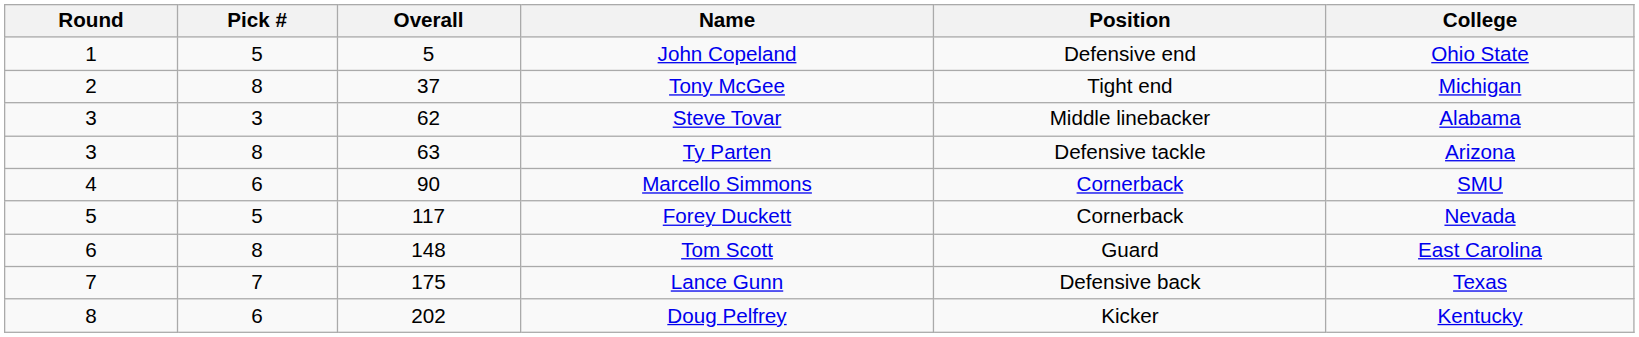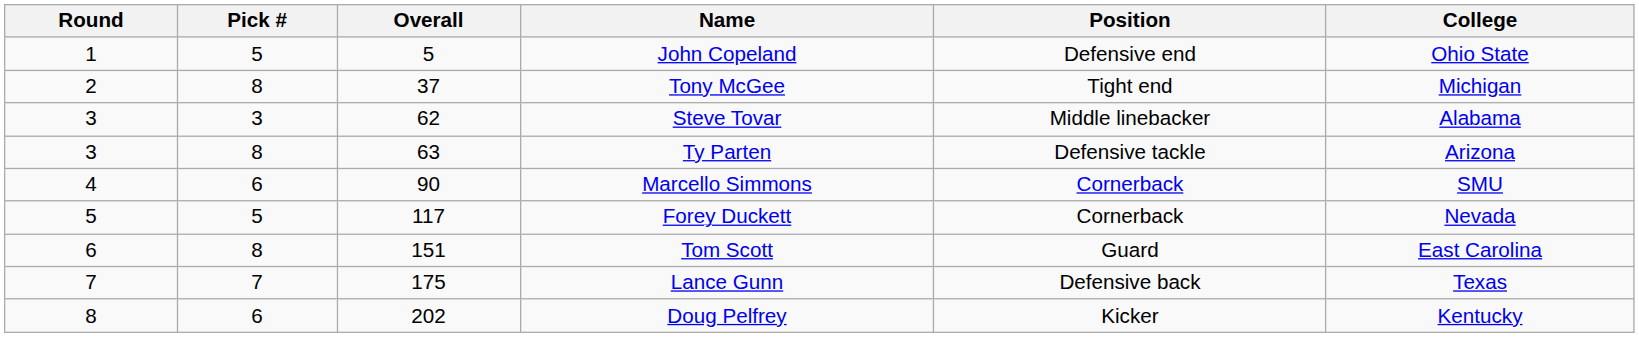 <table class="wikitable sortable sortable" style="width: 100%; text-align:center">
 <tr>
 <th>Round</th>
 <th>Pick #</th>
 <th>Overall</th>
 <th>Name</th>
 <th>Position</th>
 <th>College</th>
 </tr>
 <tr>
 <td>1</td>
 <td>5</td>
 <td>5</td>
 <td><a href='#'>John Copeland</a></td>
 <td>Defensive end</td>
 <td><a href='#'>Ohio State</a></td>
 </tr>
 <tr>
 <td>2</td>
 <td>8</td>
 <td>37</td>
 <td><a href='#'>Tony McGee</a></td>
 <td>Tight end</td>
 <td><a href='#'>Michigan</a></td>
 </tr>
 <tr>
 <td>3</td>
 <td>3</td>
 <td>62</td>
 <td><a href='#'>Steve Tovar</a></td>
 <td>Middle linebacker</td>
 <td><a href='#'>Alabama</a></td>
 </tr>
 <tr>
 <td>3</td>
 <td>8</td>
 <td>63</td>
 <td><a href='#'>Ty Parten</a></td>
 <td>Defensive tackle</td>
 <td><a href='#'>Arizona</a></td>
 </tr>
 <tr>
 <td>4</td>
 <td>6</td>
 <td>90</td>
 <td><a href='#'>Marcello Simmons</a></td>
 <td><a href='#'>Cornerback</a></td>
 <td><a href='#'>SMU</a></td>
 </tr>
 <tr>
 <td>5</td>
 <td>5</td>
 <td>117</td>
 <td><a href='#'>Forey Duckett</a></td>
 <td>Cornerback</td>
 <td><a href='#'>Nevada</a></td>
 </tr>
 <tr>
 <td>6</td>
 <td>8</td>
-<td>148</td>
+<td>151</td>
 <td><a href='#'>Tom Scott</a></td>
 <td>Guard</td>
 <td><a href='#'>East Carolina</a></td>
 </tr>
 <tr>
 <td>7</td>
 <td>7</td>
 <td>175</td>
 <td><a href='#'>Lance Gunn</a></td>
 <td>Defensive back</td>
 <td><a href='#'>Texas</a></td>
 </tr>
 <tr>
 <td>8</td>
 <td>6</td>
 <td>202</td>
 <td><a href='#'>Doug Pelfrey</a></td>
 <td>Kicker</td>
 <td><a href='#'>Kentucky</a></td>
 </tr>
 </table>
